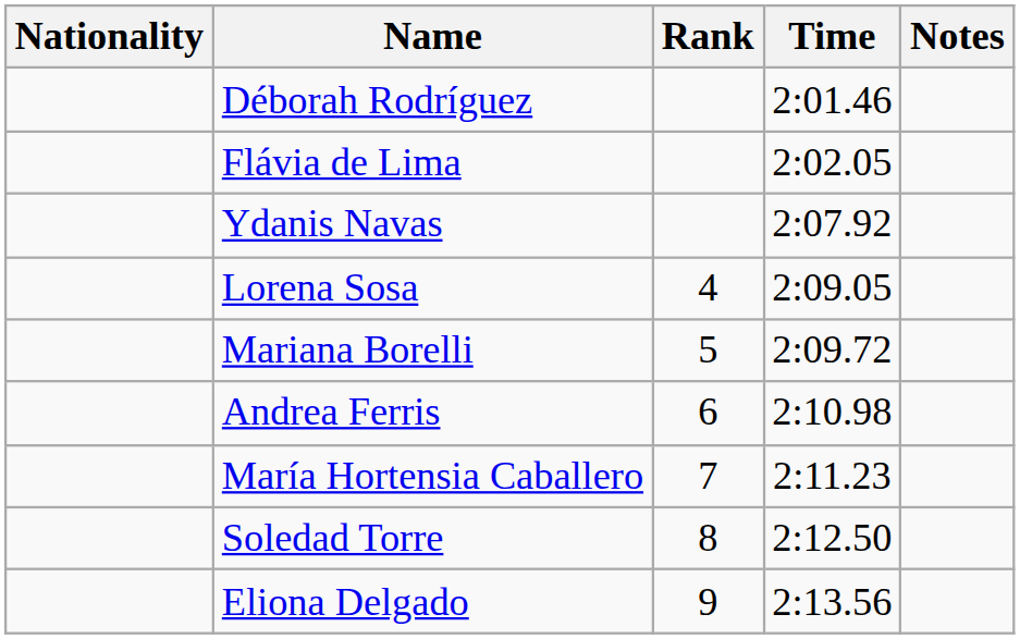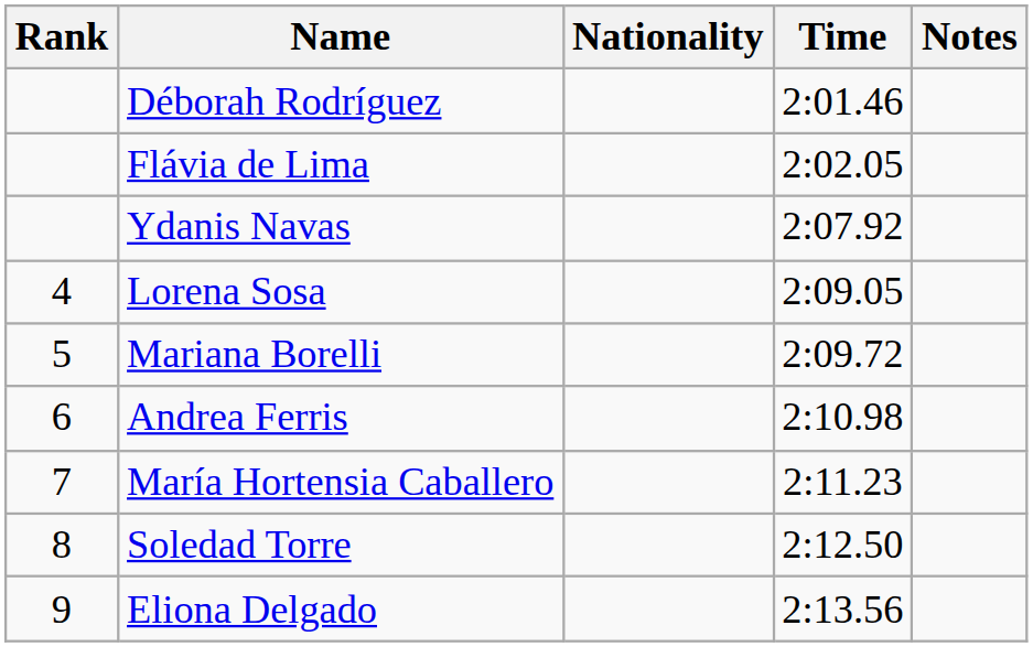 <table class="wikitable sortable" style="text-align:center">
 <tr>
+<th>Rank</th>
+<th>Name</th>
 <th>Nationality</th>
-<th>Name</th>
-<th>Rank</th>
 <th>Time</th>
 <th>Notes</th>
 </tr>
 <tr>
+<td align=center></td>
+<td align=left><a href='#'>Déborah Rodríguez</a></td>
 <td align=left></td>
-<td align=left><a href='#'>Déborah Rodríguez</a></td>
-<td align=center></td>
 <td>2:01.46</td>
 <td></td>
 </tr>
 <tr>
+<td align=center></td>
+<td align=left><a href='#'>Flávia de Lima</a></td>
 <td align=left></td>
-<td align=left><a href='#'>Flávia de Lima</a></td>
-<td align=center></td>
 <td>2:02.05</td>
 <td></td>
 </tr>
 <tr>
+<td align=center></td>
+<td align=left><a href='#'>Ydanis Navas</a></td>
 <td align=left></td>
-<td align=left><a href='#'>Ydanis Navas</a></td>
-<td align=center></td>
 <td>2:07.92</td>
 <td></td>
 </tr>
 <tr>
+<td align=center>4</td>
+<td align=left><a href='#'>Lorena Sosa</a></td>
 <td align=left></td>
-<td align=left><a href='#'>Lorena Sosa</a></td>
-<td align=center>4</td>
 <td>2:09.05</td>
 <td></td>
 </tr>
 <tr>
+<td align=center>5</td>
+<td align=left><a href='#'>Mariana Borelli</a></td>
 <td align=left></td>
-<td align=left><a href='#'>Mariana Borelli</a></td>
-<td align=center>5</td>
 <td>2:09.72</td>
 <td></td>
 </tr>
 <tr>
+<td align=center>6</td>
+<td align=left><a href='#'>Andrea Ferris</a></td>
 <td align=left></td>
-<td align=left><a href='#'>Andrea Ferris</a></td>
-<td align=center>6</td>
 <td>2:10.98</td>
 <td></td>
 </tr>
 <tr>
+<td align=center>7</td>
+<td align=left><a href='#'>María Hortensia Caballero</a></td>
 <td align=left></td>
-<td align=left><a href='#'>María Hortensia Caballero</a></td>
-<td align=center>7</td>
 <td>2:11.23</td>
 <td></td>
 </tr>
 <tr>
+<td align=center>8</td>
+<td align=left><a href='#'>Soledad Torre</a></td>
 <td align=left></td>
-<td align=left><a href='#'>Soledad Torre</a></td>
-<td align=center>8</td>
 <td>2:12.50</td>
 <td></td>
 </tr>
 <tr>
+<td align=center>9</td>
+<td align=left><a href='#'>Eliona Delgado</a></td>
 <td align=left></td>
-<td align=left><a href='#'>Eliona Delgado</a></td>
-<td align=center>9</td>
 <td>2:13.56</td>
 <td></td>
 </tr>
 </table>
